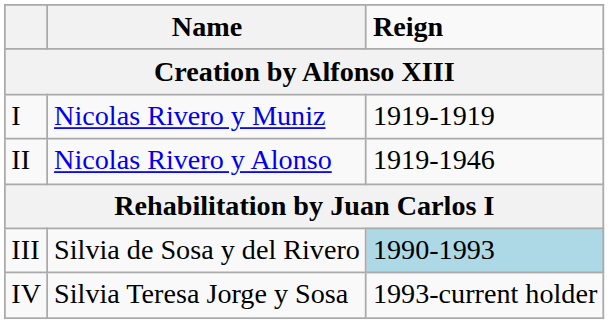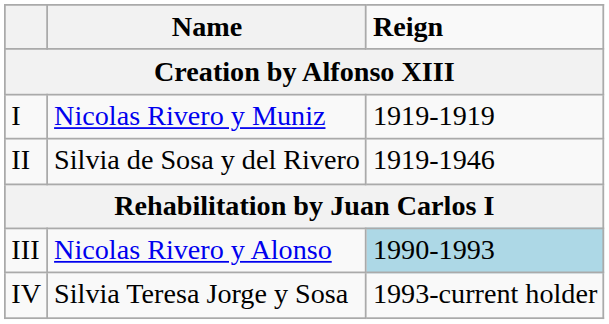 <table class="wikitable">
 <tr>
 <th></th>
 <th>Name</th>
 <td><strong>Reign</strong></td>
 </tr>
 <tr>
 <th colspan="3">Creation by Alfonso XIII</th>
 </tr>
 <tr>
 <td>I</td>
 <td><a href='#'>Nicolas Rivero y Muniz</a><em></em></td>
 <td>1919-1919</td>
 </tr>
 <tr>
 <td>II</td>
-<td><a href='#'>Nicolas Rivero y Alonso</a><em></em></td>
+<td>Silvia de Sosa y del Rivero</td>
 <td>1919-1946</td>
 </tr>
 <tr>
 <th colspan="3">Rehabilitation by Juan Carlos I</th>
 </tr>
 <tr>
 <td>III</td>
-<td>Silvia de Sosa y del Rivero</td>
+<td><a href='#'>Nicolas Rivero y Alonso</a><em></em></td>
 <td style="background: lightblue;">1990-1993</td>
 </tr>
 <tr>
 <td>IV</td>
 <td>Silvia Teresa Jorge y Sosa</td>
 <td>1993-current holder</td>
 </tr>
 </table>
